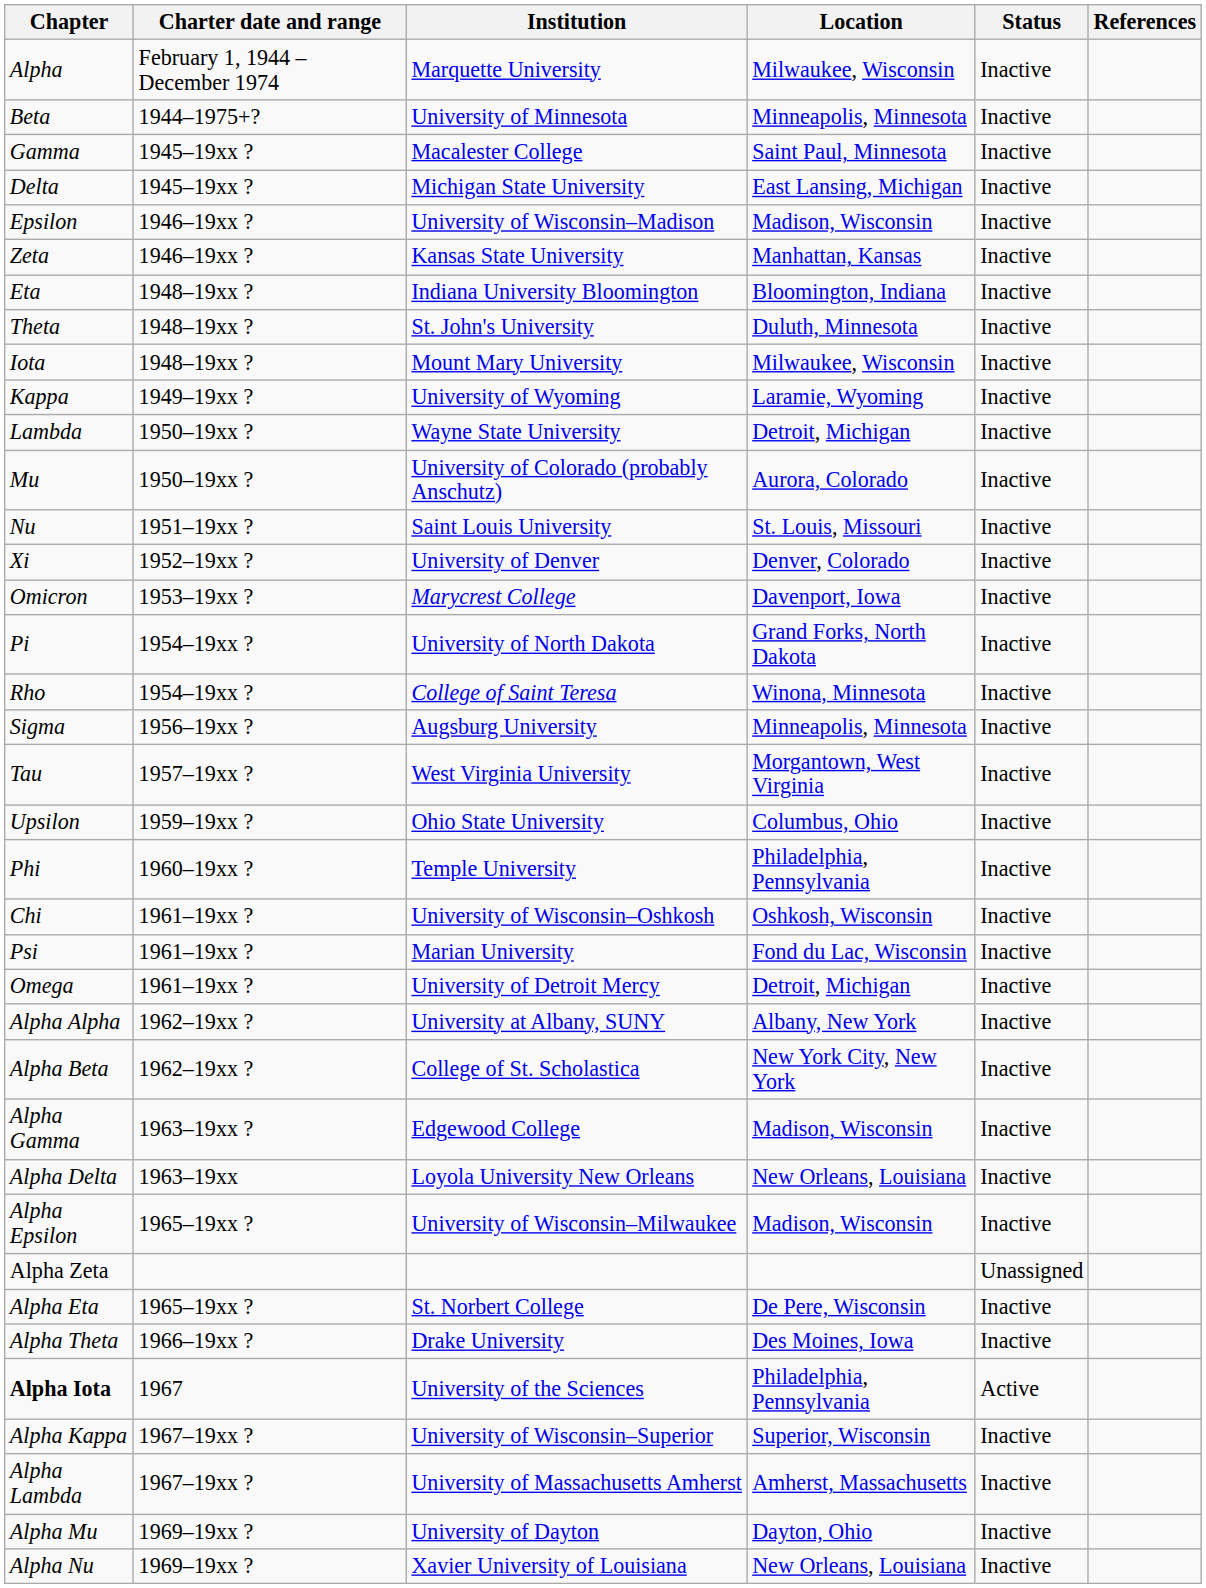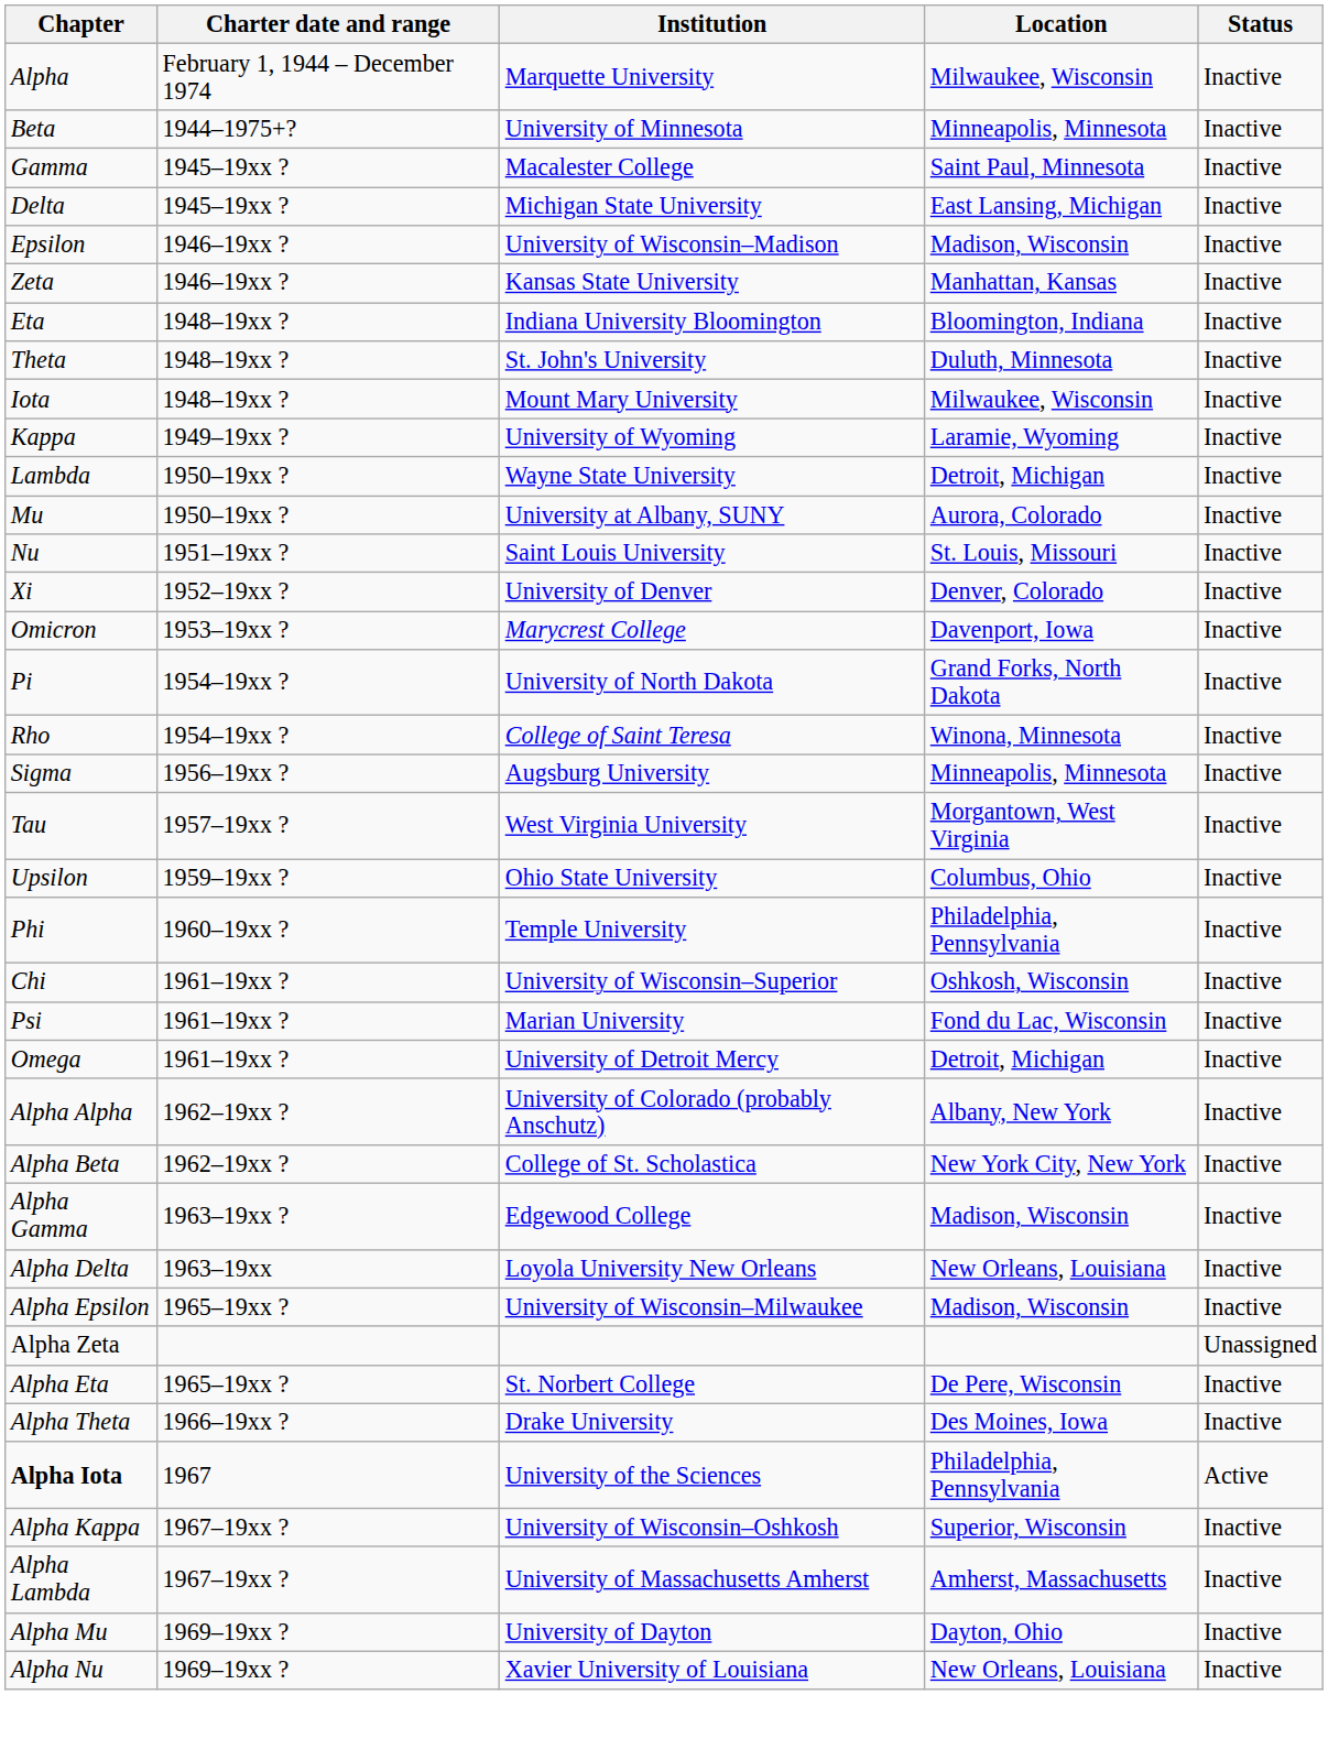 <table class="wikitable sortable">
 <tr>
 <th>Chapter</th>
 <th>Charter date and range</th>
 <th>Institution</th>
 <th>Location</th>
 <th>Status</th>
-<th>References</th>
 </tr>
 <tr>
 <td><em>Alpha</em></td>
 <td>February 1, 1944 – December 1974</td>
 <td><a href='#'>Marquette University</a></td>
 <td><a href='#'>Milwaukee</a>, <a href='#'>Wisconsin</a></td>
 <td>Inactive</td>
-<td></td>
 </tr>
 <tr>
 <td><em>Beta</em></td>
 <td>1944–1975+?</td>
 <td><a href='#'>University of Minnesota</a></td>
 <td><a href='#'>Minneapolis</a>, <a href='#'>Minnesota</a></td>
 <td>Inactive</td>
-<td></td>
 </tr>
 <tr>
 <td><em>Gamma</em></td>
 <td>1945–19xx ?</td>
 <td><a href='#'>Macalester College</a></td>
 <td><a href='#'>Saint Paul, Minnesota</a></td>
 <td>Inactive</td>
-<td></td>
 </tr>
 <tr>
 <td><em>Delta</em></td>
 <td>1945–19xx ?</td>
 <td><a href='#'>Michigan State University</a></td>
 <td><a href='#'>East Lansing, Michigan</a></td>
 <td>Inactive</td>
-<td></td>
 </tr>
 <tr>
 <td><em>Epsilon</em></td>
 <td>1946–19xx ?</td>
 <td><a href='#'>University of Wisconsin–Madison</a></td>
 <td><a href='#'>Madison, Wisconsin</a></td>
 <td>Inactive</td>
-<td></td>
 </tr>
 <tr>
 <td><em>Zeta</em></td>
 <td>1946–19xx ?</td>
 <td><a href='#'>Kansas State University</a></td>
 <td><a href='#'>Manhattan, Kansas</a></td>
 <td>Inactive</td>
-<td></td>
 </tr>
 <tr>
 <td><em>Eta</em></td>
 <td>1948–19xx ?</td>
 <td><a href='#'>Indiana University Bloomington</a></td>
 <td><a href='#'>Bloomington, Indiana</a></td>
 <td>Inactive</td>
-<td></td>
 </tr>
 <tr>
 <td><em>Theta</em></td>
 <td>1948–19xx ?</td>
 <td><a href='#'>St. John's University</a></td>
 <td><a href='#'>Duluth, Minnesota</a></td>
 <td>Inactive</td>
-<td></td>
 </tr>
 <tr>
 <td><em>Iota</em></td>
 <td>1948–19xx ?</td>
 <td><a href='#'>Mount Mary University</a></td>
 <td><a href='#'>Milwaukee</a>, <a href='#'>Wisconsin</a></td>
 <td>Inactive</td>
-<td></td>
 </tr>
 <tr>
 <td><em>Kappa</em></td>
 <td>1949–19xx ?</td>
 <td><a href='#'>University of Wyoming</a></td>
 <td><a href='#'>Laramie, Wyoming</a></td>
 <td>Inactive</td>
-<td></td>
 </tr>
 <tr>
 <td><em>Lambda</em></td>
 <td>1950–19xx ?</td>
 <td><a href='#'>Wayne State University</a></td>
 <td><a href='#'>Detroit</a>, <a href='#'>Michigan</a></td>
 <td>Inactive</td>
-<td></td>
 </tr>
 <tr>
 <td><em>Mu</em></td>
 <td>1950–19xx ?</td>
-<td><a href='#'>University of Colorado (probably Anschutz)</a></td>
+<td><a href='#'>University at Albany, SUNY</a></td>
 <td><a href='#'>Aurora, Colorado</a></td>
 <td>Inactive</td>
-<td></td>
 </tr>
 <tr>
 <td><em>Nu</em></td>
 <td>1951–19xx ?</td>
 <td><a href='#'>Saint Louis University</a></td>
 <td><a href='#'>St. Louis</a>, <a href='#'>Missouri</a></td>
 <td>Inactive</td>
-<td></td>
 </tr>
 <tr>
 <td><em>Xi</em></td>
 <td>1952–19xx ?</td>
 <td><a href='#'>University of Denver</a></td>
 <td><a href='#'>Denver</a>, <a href='#'>Colorado</a></td>
 <td>Inactive</td>
-<td></td>
 </tr>
 <tr>
 <td><em>Omicron</em></td>
 <td>1953–19xx ?</td>
 <td><a href='#'><em>Marycrest College</em></a></td>
 <td><a href='#'>Davenport, Iowa</a></td>
 <td>Inactive</td>
-<td></td>
 </tr>
 <tr>
 <td><em>Pi</em></td>
 <td>1954–19xx ?</td>
 <td><a href='#'>University of North Dakota</a></td>
 <td><a href='#'>Grand Forks, North Dakota</a></td>
 <td>Inactive</td>
-<td></td>
 </tr>
 <tr>
 <td><em>Rho</em></td>
 <td>1954–19xx ?</td>
 <td><em><a href='#'>College of Saint Teresa</a></em></td>
 <td><a href='#'>Winona, Minnesota</a></td>
 <td>Inactive</td>
-<td></td>
 </tr>
 <tr>
 <td><em>Sigma</em></td>
 <td>1956–19xx ?</td>
 <td><a href='#'>Augsburg University</a></td>
 <td><a href='#'>Minneapolis</a>, <a href='#'>Minnesota</a></td>
 <td>Inactive</td>
-<td></td>
 </tr>
 <tr>
 <td><em>Tau</em></td>
 <td>1957–19xx ?</td>
 <td><a href='#'>West Virginia University</a></td>
 <td><a href='#'>Morgantown, West Virginia</a></td>
 <td>Inactive</td>
-<td></td>
 </tr>
 <tr>
 <td><em>Upsilon</em></td>
 <td>1959–19xx ?</td>
 <td><a href='#'>Ohio State University</a></td>
 <td><a href='#'>Columbus, Ohio</a></td>
 <td>Inactive</td>
-<td></td>
 </tr>
 <tr>
 <td><em>Phi</em></td>
 <td>1960–19xx ?</td>
 <td><a href='#'>Temple University</a></td>
 <td><a href='#'>Philadelphia</a>, <a href='#'>Pennsylvania</a></td>
 <td>Inactive</td>
-<td></td>
 </tr>
 <tr>
 <td><em>Chi</em></td>
 <td>1961–19xx ?</td>
-<td><a href='#'>University of Wisconsin–Oshkosh</a></td>
+<td><a href='#'>University of Wisconsin–Superior</a></td>
 <td><a href='#'>Oshkosh, Wisconsin</a></td>
 <td>Inactive</td>
-<td></td>
 </tr>
 <tr>
 <td><em>Psi</em></td>
 <td>1961–19xx ?</td>
 <td><a href='#'>Marian University</a></td>
 <td><a href='#'>Fond du Lac, Wisconsin</a></td>
 <td>Inactive</td>
-<td></td>
 </tr>
 <tr>
 <td><em>Omega</em></td>
 <td>1961–19xx ?</td>
 <td><a href='#'>University of Detroit Mercy</a></td>
 <td><a href='#'>Detroit</a>, <a href='#'>Michigan</a></td>
 <td>Inactive</td>
-<td></td>
 </tr>
 <tr>
 <td><em>Alpha Alpha</em></td>
 <td>1962–19xx ?</td>
-<td><a href='#'>University at Albany, SUNY</a></td>
+<td><a href='#'>University of Colorado (probably Anschutz)</a></td>
 <td><a href='#'>Albany, New York</a></td>
 <td>Inactive</td>
-<td></td>
 </tr>
 <tr>
 <td><em>Alpha Beta</em></td>
 <td>1962–19xx ?</td>
 <td><a href='#'>College of St. Scholastica</a></td>
 <td><a href='#'>New York City</a>, <a href='#'>New York</a></td>
 <td>Inactive</td>
-<td></td>
 </tr>
 <tr>
 <td><em>Alpha Gamma</em></td>
 <td>1963–19xx ?</td>
 <td><a href='#'>Edgewood College</a></td>
 <td><a href='#'>Madison, Wisconsin</a></td>
 <td>Inactive</td>
-<td></td>
 </tr>
 <tr>
 <td><em>Alpha Delta</em></td>
 <td>1963–19xx</td>
 <td><a href='#'>Loyola University New Orleans</a></td>
 <td><a href='#'>New Orleans</a>, <a href='#'>Louisiana</a></td>
 <td>Inactive</td>
-<td></td>
 </tr>
 <tr>
 <td><em>Alpha Epsilon</em></td>
 <td>1965–19xx ?</td>
 <td><a href='#'>University of Wisconsin–Milwaukee</a></td>
 <td><a href='#'>Madison, Wisconsin</a></td>
 <td>Inactive</td>
-<td></td>
 </tr>
 <tr>
 <td>Alpha Zeta</td>
 <td></td>
 <td></td>
 <td></td>
 <td>Unassigned</td>
-<td></td>
 </tr>
 <tr>
 <td><em>Alpha Eta</em></td>
 <td>1965–19xx ?</td>
 <td><a href='#'>St. Norbert College</a></td>
 <td><a href='#'>De Pere, Wisconsin</a></td>
 <td>Inactive</td>
-<td></td>
 </tr>
 <tr>
 <td><em>Alpha Theta</em></td>
 <td>1966–19xx ?</td>
 <td><a href='#'>Drake University</a></td>
 <td><a href='#'>Des Moines, Iowa</a></td>
 <td>Inactive</td>
-<td></td>
 </tr>
 <tr>
 <td><strong>Alpha Iota</strong></td>
 <td>1967</td>
 <td><a href='#'>University of the Sciences</a></td>
 <td><a href='#'>Philadelphia</a>, <a href='#'>Pennsylvania</a></td>
 <td>Active</td>
-<td></td>
 </tr>
 <tr>
 <td><em>Alpha Kappa</em></td>
 <td>1967–19xx ?</td>
-<td><a href='#'>University of Wisconsin–Superior</a></td>
+<td><a href='#'>University of Wisconsin–Oshkosh</a></td>
 <td><a href='#'>Superior, Wisconsin</a></td>
 <td>Inactive</td>
-<td></td>
 </tr>
 <tr>
 <td><em>Alpha Lambda</em></td>
 <td>1967–19xx ?</td>
 <td><a href='#'>University of Massachusetts Amherst</a></td>
 <td><a href='#'>Amherst, Massachusetts</a></td>
 <td>Inactive</td>
-<td></td>
 </tr>
 <tr>
 <td><em>Alpha Mu</em></td>
 <td>1969–19xx ?</td>
 <td><a href='#'>University of Dayton</a></td>
 <td><a href='#'>Dayton, Ohio</a></td>
 <td>Inactive</td>
-<td></td>
 </tr>
 <tr>
 <td><em>Alpha Nu</em></td>
 <td>1969–19xx ?</td>
 <td><a href='#'>Xavier University of Louisiana</a></td>
 <td><a href='#'>New Orleans</a>, <a href='#'>Louisiana</a></td>
 <td>Inactive</td>
-<td></td>
 </tr>
 </table>
